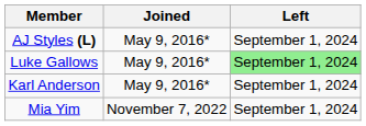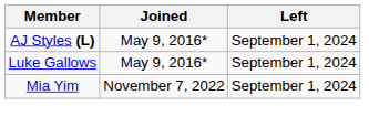 <table class="wikitable sortable" style="text-align:center;">
 <tr>
 <th>Member</th>
 <th>Joined</th>
 <th>Left</th>
 </tr>
 <tr>
 <td><a href='#'>AJ Styles</a> <strong>(L)</strong></td>
 <td>May 9, 2016*</td>
 <td>September 1, 2024</td>
 </tr>
 <tr>
 <td><a href='#'>Luke Gallows</a></td>
 <td>May 9, 2016*</td>
-<td style="background: lightgreen;">September 1, 2024</td>
-</tr>
-<tr>
-<td><a href='#'>Karl Anderson</a></td>
-<td>May 9, 2016*</td>
 <td>September 1, 2024</td>
 </tr>
 <tr>
 <td><a href='#'>Mia Yim</a></td>
 <td>November 7, 2022</td>
 <td>September 1, 2024</td>
 </tr>
 </table>
